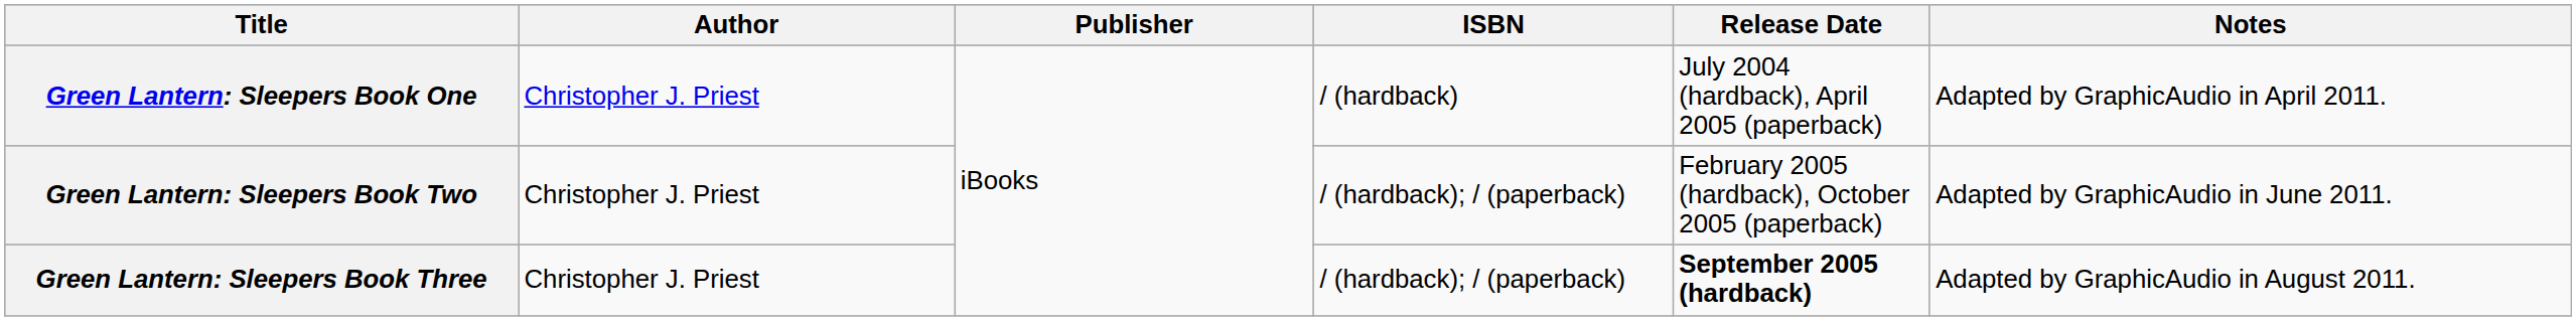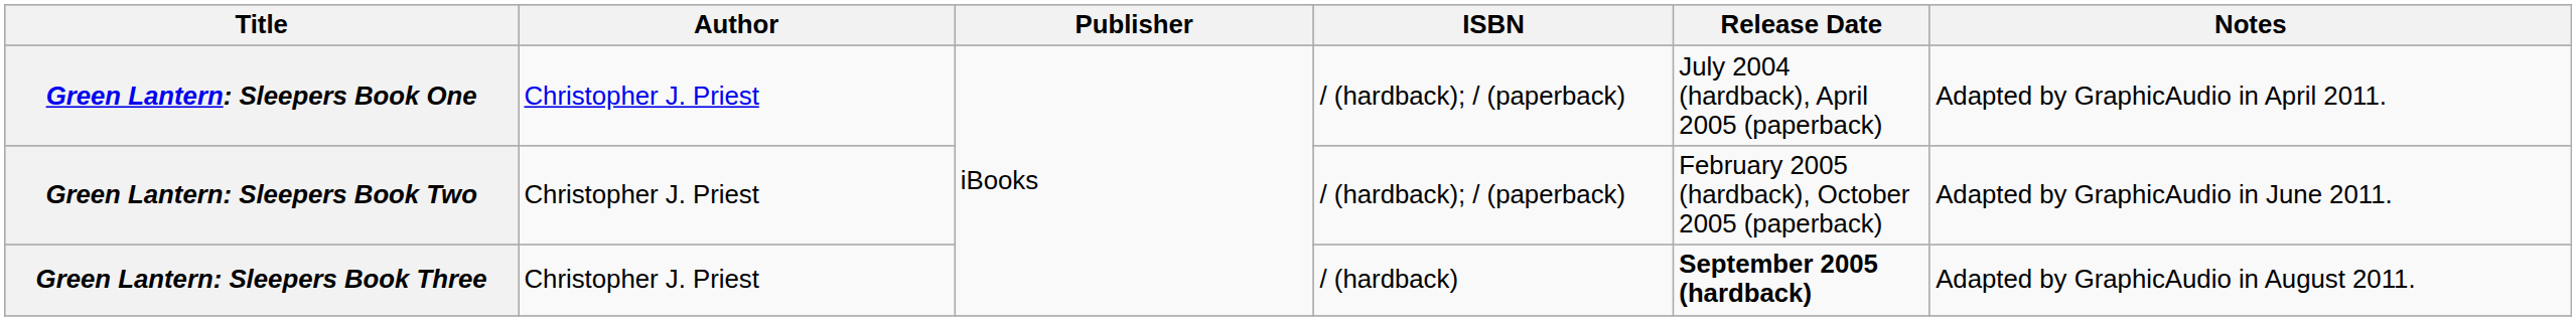 <table class="wikitable" width="100%">
 <tr>
 <th width="20%">Title</th>
 <th width="17%">Author</th>
 <th width="14%">Publisher</th>
 <th width="14%">ISBN</th>
 <th width="10%">Release Date</th>
 <th width="25%">Notes</th>
 </tr>
 <tr>
 <th><em><a href='#'>Green Lantern</a>: Sleepers Book One</em></th>
 <td><a href='#'>Christopher J. Priest</a></td>
 <td rowspan="3">iBooks</td>
-<td> /  (hardback)</td>
+<td> /  (hardback);  /  (paperback)</td>
 <td>July 2004 (hardback), April 2005 (paperback)</td>
 <td>Adapted by GraphicAudio in April 2011.</td>
 </tr>
 <tr>
 <th><em>Green Lantern: Sleepers Book Two</em></th>
 <td>Christopher J. Priest</td>
 <td> /  (hardback);  /  (paperback)</td>
 <td>February 2005 (hardback), October 2005 (paperback)</td>
 <td>Adapted by GraphicAudio in June 2011.</td>
 </tr>
 <tr>
 <th><em>Green Lantern: Sleepers Book Three</em></th>
 <td>Christopher J. Priest</td>
-<td> /  (hardback);  /  (paperback)</td>
+<td> /  (hardback)</td>
 <td><strong>September 2005 (hardback)</strong></td>
 <td>Adapted by GraphicAudio in August 2011.</td>
 </tr>
 </table>
